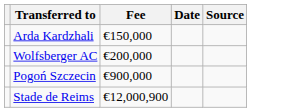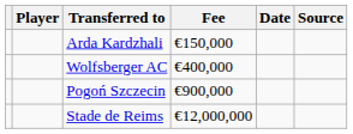 <table class="wikitable plainrowheaders sortable">
 <tr>
 <th></th>
+<th scope="col">Player</th>
 <th>Transferred to</th>
 <th style="width: 65px;">Fee</th>
 <th scope="col">Date</th>
 <th scope="col">Source</th>
 </tr>
 <tr>
 <td align=center></td>
+<td></td>
 <td> <a href='#'>Arda Kardzhali</a></td>
 <td>€150,000</td>
 <td></td>
 <td></td>
 </tr>
 <tr>
 <td align=center></td>
+<td></td>
 <td> <a href='#'>Wolfsberger AC</a></td>
-<td>€200,000</td>
+<td>€400,000</td>
 <td></td>
 <td></td>
 </tr>
 <tr>
 <td align=center></td>
+<td></td>
 <td> <a href='#'>Pogoń Szczecin</a></td>
 <td>€900,000</td>
 <td></td>
 <td></td>
 </tr>
 <tr>
 <td align="center"></td>
+<td></td>
 <td> <a href='#'>Stade de Reims</a></td>
-<td>€12,000,900</td>
+<td>€12,000,000</td>
 <td></td>
 <td></td>
 </tr>
 </table>
